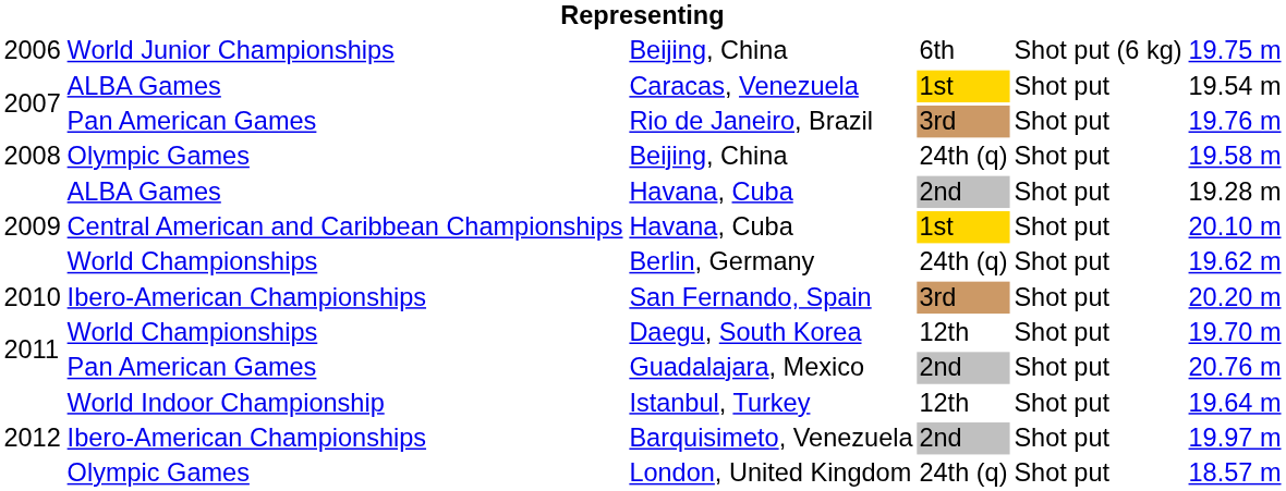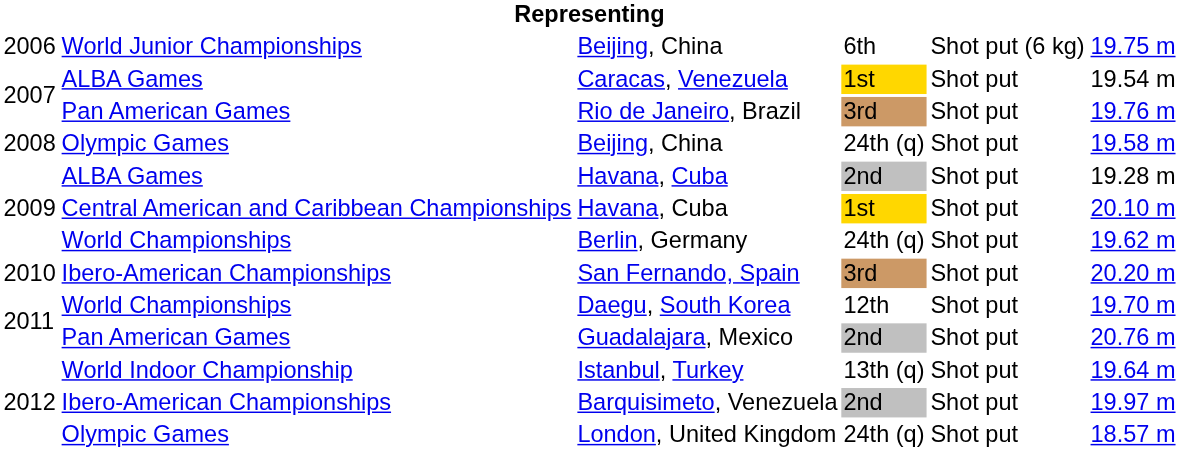 <table>
 <tr>
 <th colspan="6">Representing </th>
 </tr>
 <tr>
 <td>2006</td>
 <td><a href='#'>World Junior Championships</a></td>
 <td><a href='#'>Beijing</a>, China</td>
 <td>6th</td>
 <td>Shot put (6 kg)</td>
 <td><a href='#'>19.75 m</a></td>
 </tr>
 <tr>
 <td rowspan=2>2007</td>
 <td><a href='#'>ALBA Games</a></td>
 <td><a href='#'>Caracas</a>, <a href='#'>Venezuela</a></td>
 <td bgcolor=gold>1st</td>
 <td>Shot put</td>
 <td>19.54 m</td>
 </tr>
 <tr>
 <td><a href='#'>Pan American Games</a></td>
 <td><a href='#'>Rio de Janeiro</a>, Brazil</td>
 <td bgcolor="cc9966">3rd</td>
 <td>Shot put</td>
 <td><a href='#'>19.76 m</a></td>
 </tr>
 <tr>
 <td>2008</td>
 <td><a href='#'>Olympic Games</a></td>
 <td><a href='#'>Beijing</a>, China</td>
 <td>24th (q)</td>
 <td>Shot put</td>
 <td><a href='#'>19.58 m</a></td>
 </tr>
 <tr>
 <td rowspan=3>2009</td>
 <td><a href='#'>ALBA Games</a></td>
 <td><a href='#'>Havana</a>, <a href='#'>Cuba</a></td>
 <td bgcolor=silver>2nd</td>
 <td>Shot put</td>
 <td>19.28 m</td>
 </tr>
 <tr>
 <td><a href='#'>Central American and Caribbean Championships</a></td>
 <td><a href='#'>Havana</a>, Cuba</td>
 <td bgcolor="gold">1st</td>
 <td>Shot put</td>
 <td><a href='#'>20.10 m</a></td>
 </tr>
 <tr>
 <td><a href='#'>World Championships</a></td>
 <td><a href='#'>Berlin</a>, Germany</td>
 <td>24th (q)</td>
 <td>Shot put</td>
 <td><a href='#'>19.62 m</a></td>
 </tr>
 <tr>
 <td>2010</td>
 <td><a href='#'>Ibero-American Championships</a></td>
 <td><a href='#'>San Fernando, Spain</a></td>
 <td bgcolor="cc9966">3rd</td>
 <td>Shot put</td>
 <td><a href='#'>20.20 m</a></td>
 </tr>
 <tr>
 <td rowspan=2>2011</td>
 <td><a href='#'>World Championships</a></td>
 <td><a href='#'>Daegu</a>, <a href='#'>South Korea</a></td>
 <td>12th</td>
 <td>Shot put</td>
 <td><a href='#'>19.70 m</a></td>
 </tr>
 <tr>
 <td><a href='#'>Pan American Games</a></td>
 <td><a href='#'>Guadalajara</a>, Mexico</td>
 <td bgcolor="silver">2nd</td>
 <td>Shot put</td>
 <td><a href='#'>20.76 m</a></td>
 </tr>
 <tr>
 <td rowspan=3>2012</td>
 <td><a href='#'>World Indoor Championship</a></td>
 <td><a href='#'>Istanbul</a>, <a href='#'>Turkey</a></td>
-<td>12th</td>
+<td>13th (q)</td>
 <td>Shot put</td>
 <td><a href='#'>19.64 m</a></td>
 </tr>
 <tr>
 <td><a href='#'>Ibero-American Championships</a></td>
 <td><a href='#'>Barquisimeto</a>, Venezuela</td>
 <td bgcolor="silver">2nd</td>
 <td>Shot put</td>
 <td><a href='#'>19.97 m</a></td>
 </tr>
 <tr>
 <td><a href='#'>Olympic Games</a></td>
 <td><a href='#'>London</a>, United Kingdom</td>
 <td>24th (q)</td>
 <td>Shot put</td>
 <td><a href='#'>18.57 m</a></td>
 </tr>
 </table>
